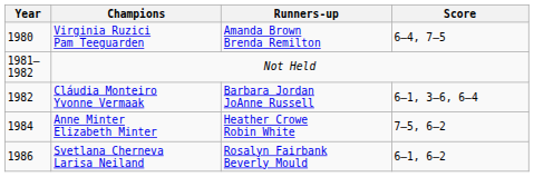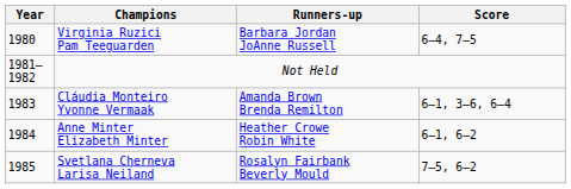 <table class="sortable wikitable">
 <tr>
 <th style="width:50px">Year</th>
 <th style="width:200px">Champions</th>
 <th style="width:200px">Runners-up</th>
 <th style="width:160px" class="unsortable">Score</th>
 </tr>
 <tr>
 <td>1980</td>
 <td> <a href='#'>Virginia Ruzici</a> <br>  <a href='#'>Pam Teeguarden</a></td>
-<td> <a href='#'>Amanda Brown</a> <br>  <a href='#'>Brenda Remilton</a></td>
+<td> <a href='#'>Barbara Jordan</a> <br>  <a href='#'>JoAnne Russell</a></td>
 <td>6–4, 7–5</td>
 </tr>
 <tr>
 <td>1981–1982</td>
 <td colspan=4 align=center><em>Not Held</em></td>
 </tr>
 <tr>
-<td>1982</td>
+<td>1983</td>
 <td> <a href='#'>Cláudia Monteiro</a> <br>  <a href='#'>Yvonne Vermaak</a></td>
-<td> <a href='#'>Barbara Jordan</a> <br>  <a href='#'>JoAnne Russell</a></td>
+<td> <a href='#'>Amanda Brown</a> <br>  <a href='#'>Brenda Remilton</a></td>
 <td>6–1, 3–6, 6–4</td>
 </tr>
 <tr>
 <td>1984</td>
 <td> <a href='#'>Anne Minter</a> <br>  <a href='#'>Elizabeth Minter</a></td>
 <td> <a href='#'>Heather Crowe</a> <br>  <a href='#'>Robin White</a></td>
+<td>6–1, 6–2</td>
+</tr>
+<tr>
+<td>1985</td>
+<td> <a href='#'>Svetlana Cherneva</a> <br>  <a href='#'>Larisa Neiland</a></td>
+<td> <a href='#'>Rosalyn Fairbank</a> <br>  <a href='#'>Beverly Mould</a></td>
 <td>7–5, 6–2</td>
 </tr>
-<tr>
-<td>1986</td>
-<td> <a href='#'>Svetlana Cherneva</a> <br>  <a href='#'>Larisa Neiland</a></td>
-<td> <a href='#'>Rosalyn Fairbank</a> <br>  <a href='#'>Beverly Mould</a></td>
-<td>6–1, 6–2</td>
-</tr>
 </table>
